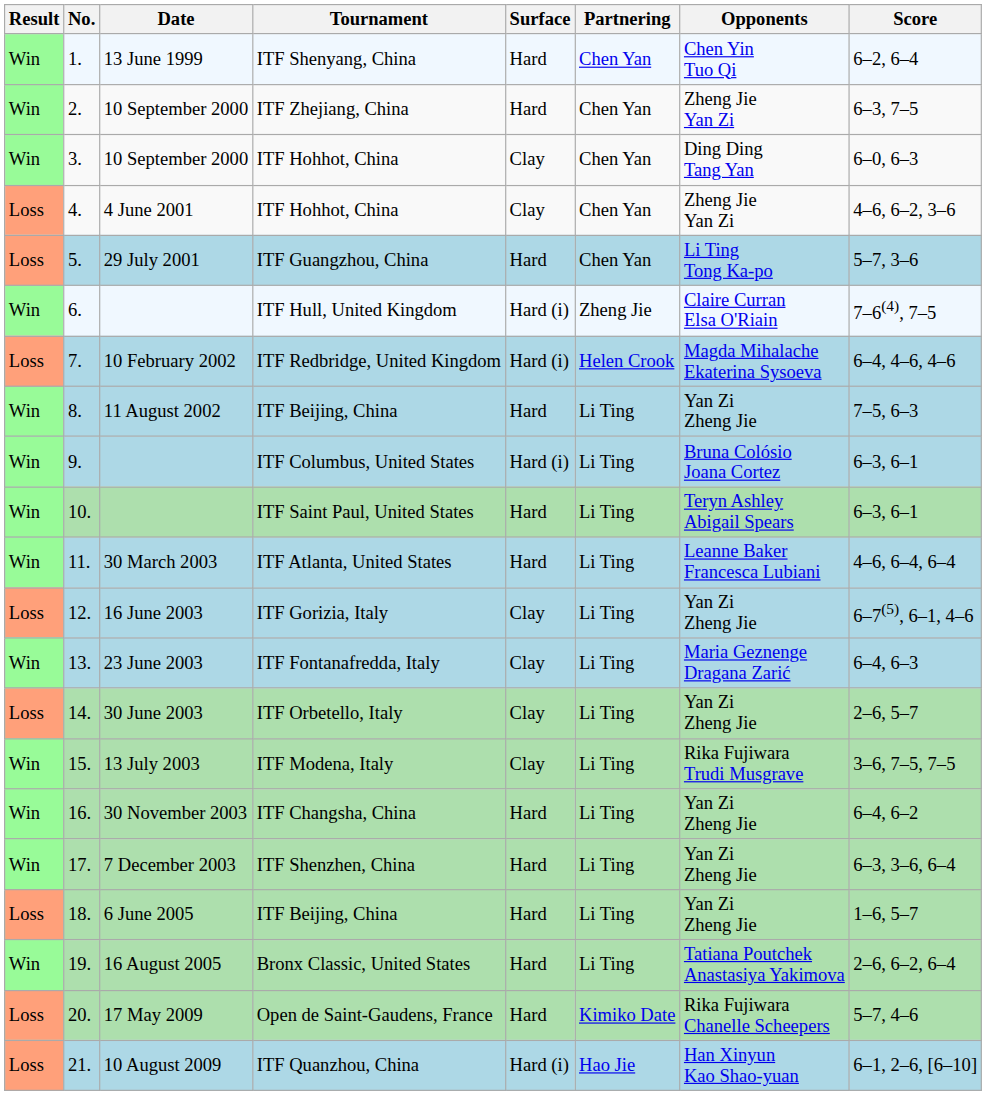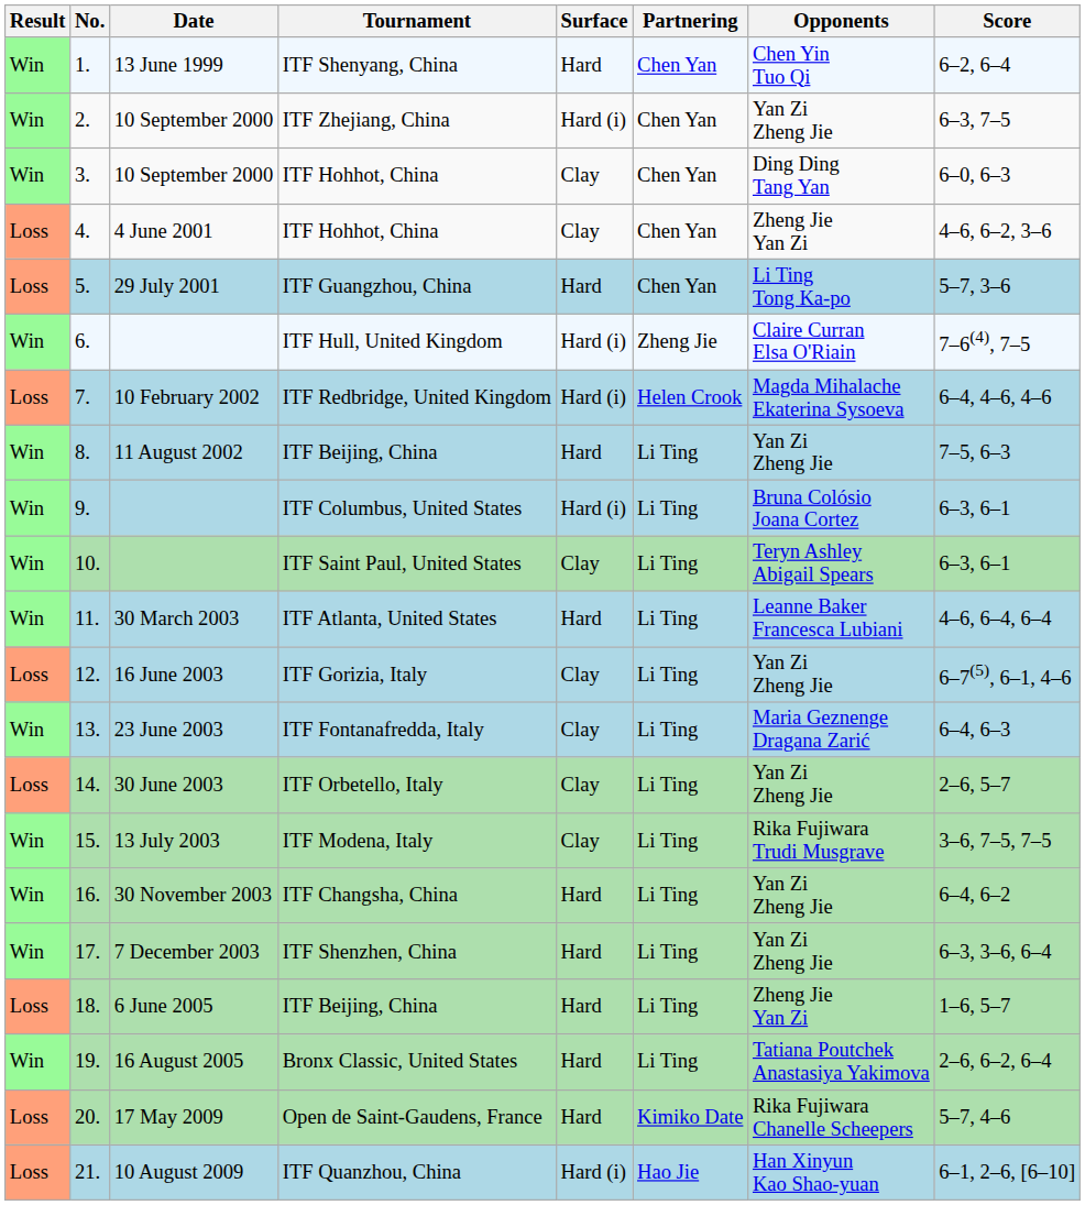 <table class="wikitable">
 <tr>
 <th>Result</th>
 <th>No.</th>
 <th>Date</th>
 <th>Tournament</th>
 <th>Surface</th>
 <th>Partnering</th>
 <th>Opponents</th>
 <th>Score</th>
 </tr>
 <tr style="background:#f0f8ff;">
 <td style="background:#98fb98;">Win</td>
 <td>1.</td>
 <td>13 June 1999</td>
 <td>ITF Shenyang, China</td>
 <td>Hard</td>
 <td> <a href='#'>Chen Yan</a></td>
 <td> <a href='#'>Chen Yin</a> <br>  <a href='#'>Tuo Qi</a></td>
 <td>6–2, 6–4</td>
 </tr>
 <tr>
 <td style="background:#98fb98;">Win</td>
 <td>2.</td>
 <td>10 September 2000</td>
 <td>ITF Zhejiang, China</td>
-<td>Hard</td>
+<td>Hard (i)</td>
 <td> Chen Yan</td>
-<td> Zheng Jie <br>  <a href='#'>Yan Zi</a></td>
+<td> Yan Zi <br>  Zheng Jie</td>
 <td>6–3, 7–5</td>
 </tr>
 <tr>
 <td style="background:#98fb98;">Win</td>
 <td>3.</td>
 <td>10 September 2000</td>
 <td>ITF Hohhot, China</td>
 <td>Clay</td>
 <td> Chen Yan</td>
 <td> Ding Ding <br>  <a href='#'>Tang Yan</a></td>
 <td>6–0, 6–3</td>
 </tr>
 <tr>
 <td style="background:#ffa07a;">Loss</td>
 <td>4.</td>
 <td>4 June 2001</td>
 <td>ITF Hohhot, China</td>
 <td>Clay</td>
 <td> Chen Yan</td>
 <td> Zheng Jie <br>  Yan Zi</td>
 <td>4–6, 6–2, 3–6</td>
 </tr>
 <tr style="background:lightblue;">
 <td style="background:#ffa07a;">Loss</td>
 <td>5.</td>
 <td>29 July 2001</td>
 <td>ITF Guangzhou, China</td>
 <td>Hard</td>
 <td> Chen Yan</td>
 <td> <a href='#'>Li Ting</a> <br>  <a href='#'>Tong Ka-po</a></td>
 <td>5–7, 3–6</td>
 </tr>
 <tr style="background:#f0f8ff;">
 <td style="background:#98fb98;">Win</td>
 <td>6.</td>
 <td></td>
 <td>ITF Hull, United Kingdom</td>
 <td>Hard (i)</td>
 <td> Zheng Jie</td>
 <td> <a href='#'>Claire Curran</a> <br>  <a href='#'>Elsa O'Riain</a></td>
 <td>7–6<sup>(4)</sup>, 7–5</td>
 </tr>
 <tr style="background:lightblue;">
 <td style="background:#ffa07a;">Loss</td>
 <td>7.</td>
 <td>10 February 2002</td>
 <td>ITF Redbridge, United Kingdom</td>
 <td>Hard (i)</td>
 <td> <a href='#'>Helen Crook</a></td>
 <td> <a href='#'>Magda Mihalache</a> <br>  <a href='#'>Ekaterina Sysoeva</a></td>
 <td>6–4, 4–6, 4–6</td>
 </tr>
 <tr style="background:lightblue;">
 <td style="background:#98fb98;">Win</td>
 <td>8.</td>
 <td>11 August 2002</td>
 <td>ITF Beijing, China</td>
 <td>Hard</td>
 <td> Li Ting</td>
 <td> Yan Zi <br>  Zheng Jie</td>
 <td>7–5, 6–3</td>
 </tr>
 <tr style="background:lightblue;">
 <td style="background:#98fb98;">Win</td>
 <td>9.</td>
 <td></td>
 <td>ITF Columbus, United States</td>
 <td>Hard (i)</td>
 <td> Li Ting</td>
 <td> <a href='#'>Bruna Colósio</a> <br>  <a href='#'>Joana Cortez</a></td>
 <td>6–3, 6–1</td>
 </tr>
 <tr style="background:#addfad;">
 <td style="background:#98fb98;">Win</td>
 <td>10.</td>
 <td></td>
 <td>ITF Saint Paul, United States</td>
-<td>Hard</td>
+<td>Clay</td>
 <td> Li Ting</td>
 <td> <a href='#'>Teryn Ashley</a> <br>  <a href='#'>Abigail Spears</a></td>
 <td>6–3, 6–1</td>
 </tr>
 <tr style="background:lightblue;">
 <td style="background:#98fb98;">Win</td>
 <td>11.</td>
 <td>30 March 2003</td>
 <td>ITF Atlanta, United States</td>
 <td>Hard</td>
 <td> Li Ting</td>
 <td> <a href='#'>Leanne Baker</a> <br>  <a href='#'>Francesca Lubiani</a></td>
 <td>4–6, 6–4, 6–4</td>
 </tr>
 <tr style="background:lightblue;">
 <td style="background:#ffa07a;">Loss</td>
 <td>12.</td>
 <td>16 June 2003</td>
 <td>ITF Gorizia, Italy</td>
 <td>Clay</td>
 <td> Li Ting</td>
 <td> Yan Zi <br>  Zheng Jie</td>
 <td>6–7<sup>(5)</sup>, 6–1, 4–6</td>
 </tr>
 <tr style="background:lightblue;">
 <td style="background:#98fb98;">Win</td>
 <td>13.</td>
 <td>23 June 2003</td>
 <td>ITF Fontanafredda, Italy</td>
 <td>Clay</td>
 <td> Li Ting</td>
 <td> <a href='#'>Maria Geznenge</a> <br>  <a href='#'>Dragana Zarić</a></td>
 <td>6–4, 6–3</td>
 </tr>
 <tr style="background:#addfad;">
 <td style="background:#ffa07a;">Loss</td>
 <td>14.</td>
 <td>30 June 2003</td>
 <td>ITF Orbetello, Italy</td>
 <td>Clay</td>
 <td> Li Ting</td>
 <td> Yan Zi <br>  Zheng Jie</td>
 <td>2–6, 5–7</td>
 </tr>
 <tr style="background:#addfad;">
 <td style="background:#98fb98;">Win</td>
 <td>15.</td>
 <td>13 July 2003</td>
 <td>ITF Modena, Italy</td>
 <td>Clay</td>
 <td> Li Ting</td>
 <td> Rika Fujiwara <br>  <a href='#'>Trudi Musgrave</a></td>
 <td>3–6, 7–5, 7–5</td>
 </tr>
 <tr style="background:#addfad;">
 <td style="background:#98fb98;">Win</td>
 <td>16.</td>
 <td>30 November 2003</td>
 <td>ITF Changsha, China</td>
 <td>Hard</td>
 <td> Li Ting</td>
 <td> Yan Zi <br>  Zheng Jie</td>
 <td>6–4, 6–2</td>
 </tr>
 <tr style="background:#addfad;">
 <td style="background:#98fb98;">Win</td>
 <td>17.</td>
 <td>7 December 2003</td>
 <td>ITF Shenzhen, China</td>
 <td>Hard</td>
 <td> Li Ting</td>
 <td> Yan Zi <br>  Zheng Jie</td>
 <td>6–3, 3–6, 6–4</td>
 </tr>
 <tr style="background:#addfad;">
 <td style="background:#ffa07a;">Loss</td>
 <td>18.</td>
 <td>6 June 2005</td>
 <td>ITF Beijing, China</td>
 <td>Hard</td>
 <td> Li Ting</td>
-<td> Yan Zi <br>  Zheng Jie</td>
+<td> Zheng Jie <br>  <a href='#'>Yan Zi</a></td>
 <td>1–6, 5–7</td>
 </tr>
 <tr style="background:#addfad;">
 <td style="background:#98fb98;">Win</td>
 <td>19.</td>
 <td>16 August 2005</td>
 <td>Bronx Classic, United States</td>
 <td>Hard</td>
 <td> Li Ting</td>
 <td> <a href='#'>Tatiana Poutchek</a> <br>  <a href='#'>Anastasiya Yakimova</a></td>
 <td>2–6, 6–2, 6–4</td>
 </tr>
 <tr style="background:#addfad;">
 <td style="background:#ffa07a;">Loss</td>
 <td>20.</td>
 <td>17 May 2009</td>
 <td>Open de Saint-Gaudens, France</td>
 <td>Hard</td>
 <td> <a href='#'>Kimiko Date</a></td>
 <td> Rika Fujiwara <br>  <a href='#'>Chanelle Scheepers</a></td>
 <td>5–7, 4–6</td>
 </tr>
 <tr style="background:lightblue;">
 <td style="background:#ffa07a;">Loss</td>
 <td>21.</td>
 <td>10 August 2009</td>
 <td>ITF Quanzhou, China</td>
 <td>Hard (i)</td>
 <td> <a href='#'>Hao Jie</a></td>
 <td> <a href='#'>Han Xinyun</a> <br>  <a href='#'>Kao Shao-yuan</a></td>
 <td>6–1, 2–6, [6–10]</td>
 </tr>
 </table>
